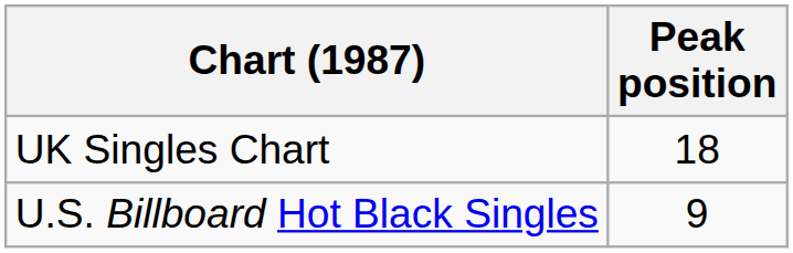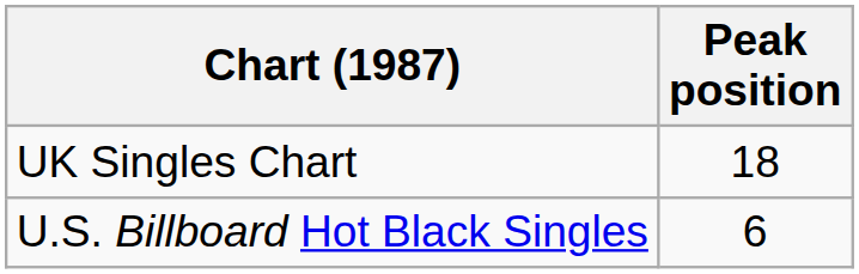 <table class="wikitable">
 <tr>
 <th>Chart (1987)</th>
 <th>Peak<br>position</th>
 </tr>
 <tr>
 <td>UK Singles Chart</td>
 <td align="center">18</td>
 </tr>
 <tr>
 <td>U.S. <em>Billboard</em> <a href='#'>Hot Black Singles</a></td>
-<td align="center">9</td>
+<td align="center">6</td>
 </tr>
 </table>
